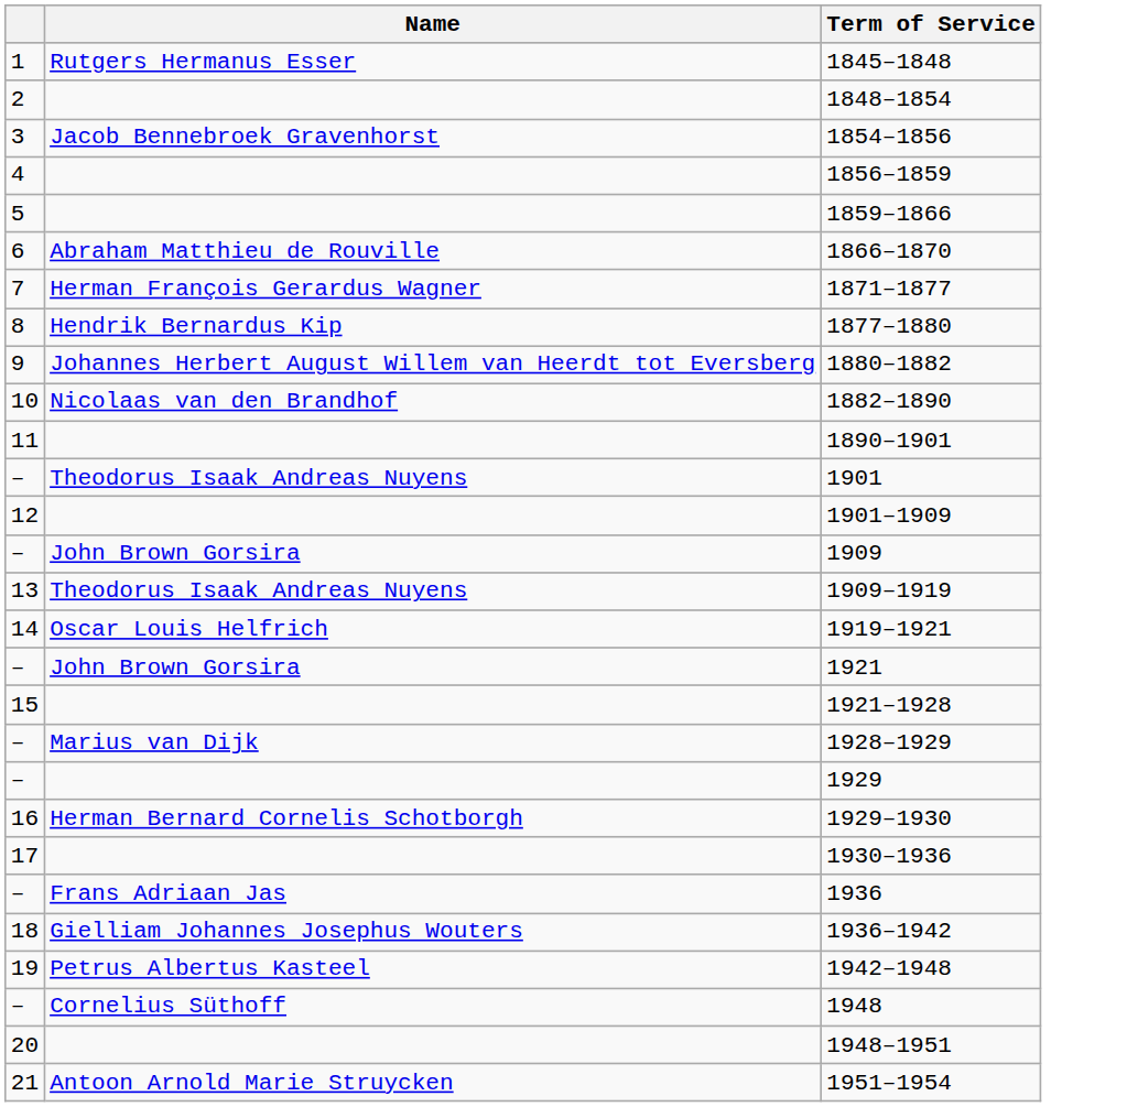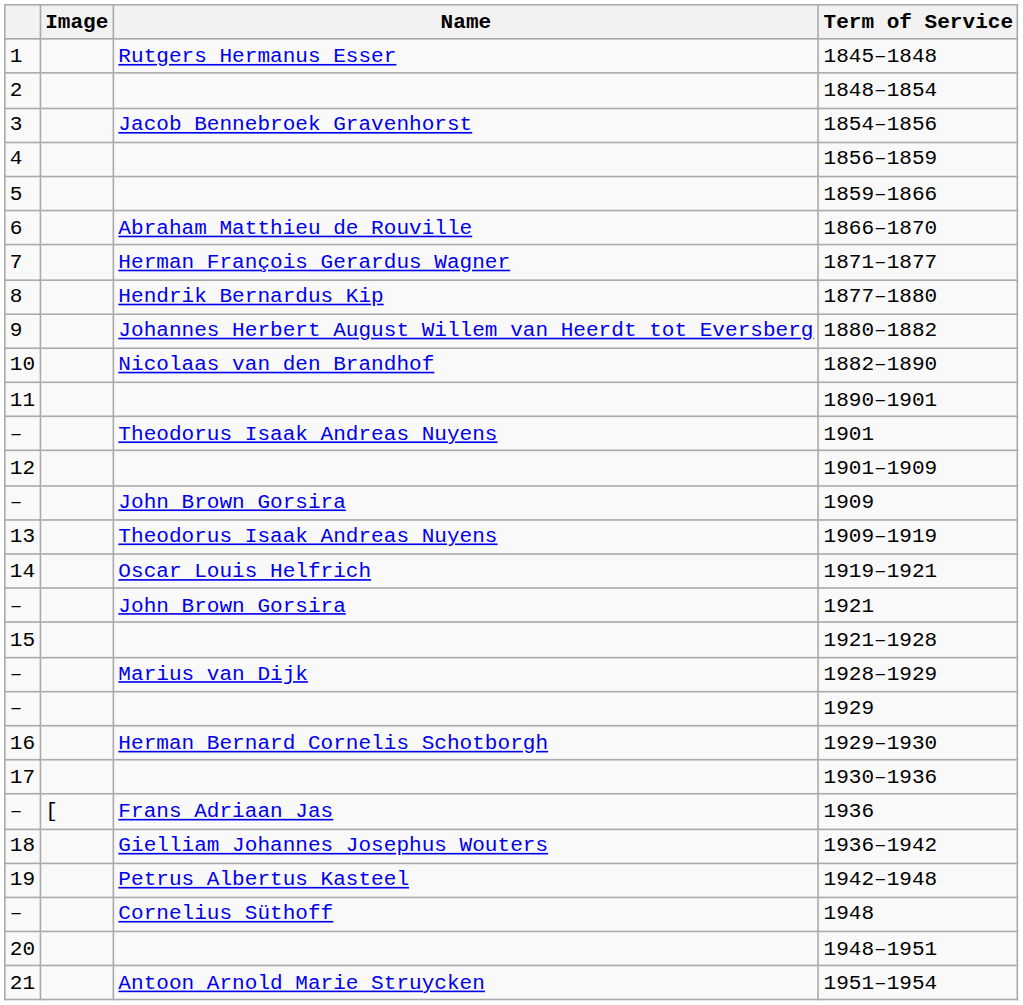 <table class="wikitable">
 <tr>
 <th></th>
+<th>Image</th>
 <th>Name</th>
 <th>Term of Service</th>
 </tr>
 <tr>
 <td>1</td>
+<td></td>
 <td><a href='#'>Rutgers Hermanus Esser</a></td>
 <td>1845–1848</td>
 </tr>
 <tr>
 <td>2</td>
 <td></td>
+<td></td>
 <td>1848–1854</td>
 </tr>
 <tr>
 <td>3</td>
+<td></td>
 <td><a href='#'>Jacob Bennebroek Gravenhorst</a></td>
 <td>1854–1856</td>
 </tr>
 <tr>
 <td>4</td>
 <td></td>
+<td></td>
 <td>1856–1859</td>
 </tr>
 <tr>
 <td>5</td>
 <td></td>
+<td></td>
 <td>1859–1866</td>
 </tr>
 <tr>
 <td>6</td>
+<td></td>
 <td><a href='#'>Abraham Matthieu de Rouville</a></td>
 <td>1866–1870</td>
 </tr>
 <tr>
 <td>7</td>
+<td></td>
 <td><a href='#'>Herman François Gerardus Wagner</a></td>
 <td>1871–1877</td>
 </tr>
 <tr>
 <td>8</td>
+<td></td>
 <td><a href='#'>Hendrik Bernardus Kip</a></td>
 <td>1877–1880</td>
 </tr>
 <tr>
 <td>9</td>
+<td></td>
 <td><a href='#'>Johannes Herbert August Willem van Heerdt tot Eversberg</a></td>
 <td>1880–1882</td>
 </tr>
 <tr>
 <td>10</td>
+<td></td>
 <td><a href='#'>Nicolaas van den Brandhof</a></td>
 <td>1882–1890</td>
 </tr>
 <tr>
 <td>11</td>
 <td></td>
+<td></td>
 <td>1890–1901</td>
 </tr>
 <tr>
 <td>–</td>
+<td></td>
 <td><a href='#'>Theodorus Isaak Andreas Nuyens</a></td>
 <td>1901</td>
 </tr>
 <tr>
 <td>12</td>
 <td></td>
+<td></td>
 <td>1901–1909</td>
 </tr>
 <tr>
 <td>–</td>
+<td></td>
 <td><a href='#'>John Brown Gorsira</a></td>
 <td>1909</td>
 </tr>
 <tr>
 <td>13</td>
+<td></td>
 <td><a href='#'>Theodorus Isaak Andreas Nuyens</a></td>
 <td>1909–1919</td>
 </tr>
 <tr>
 <td>14</td>
+<td></td>
 <td><a href='#'>Oscar Louis Helfrich</a></td>
 <td>1919–1921</td>
 </tr>
 <tr>
 <td>–</td>
+<td></td>
 <td><a href='#'>John Brown Gorsira</a></td>
 <td>1921</td>
 </tr>
 <tr>
 <td>15</td>
 <td></td>
+<td></td>
 <td>1921–1928</td>
 </tr>
 <tr>
 <td>–</td>
+<td></td>
 <td><a href='#'>Marius van Dijk</a></td>
 <td>1928–1929</td>
 </tr>
 <tr>
 <td>–</td>
 <td></td>
+<td></td>
 <td>1929</td>
 </tr>
 <tr>
 <td>16</td>
+<td></td>
 <td><a href='#'>Herman Bernard Cornelis Schotborgh</a></td>
 <td>1929–1930</td>
 </tr>
 <tr>
 <td>17</td>
 <td></td>
+<td></td>
 <td>1930–1936</td>
 </tr>
 <tr>
 <td>–</td>
+<td>[</td>
 <td><a href='#'>Frans Adriaan Jas</a></td>
 <td>1936</td>
 </tr>
 <tr>
 <td>18</td>
+<td></td>
 <td><a href='#'>Gielliam Johannes Josephus Wouters</a></td>
 <td>1936–1942</td>
 </tr>
 <tr>
 <td>19</td>
+<td></td>
 <td><a href='#'>Petrus Albertus Kasteel</a></td>
 <td>1942–1948</td>
 </tr>
 <tr>
 <td>–</td>
+<td></td>
 <td><a href='#'>Cornelius Süthoff</a></td>
 <td>1948</td>
 </tr>
 <tr>
 <td>20</td>
 <td></td>
+<td></td>
 <td>1948–1951</td>
 </tr>
 <tr>
 <td>21</td>
+<td></td>
 <td><a href='#'>Antoon Arnold Marie Struycken</a></td>
 <td>1951–1954</td>
 </tr>
 </table>
